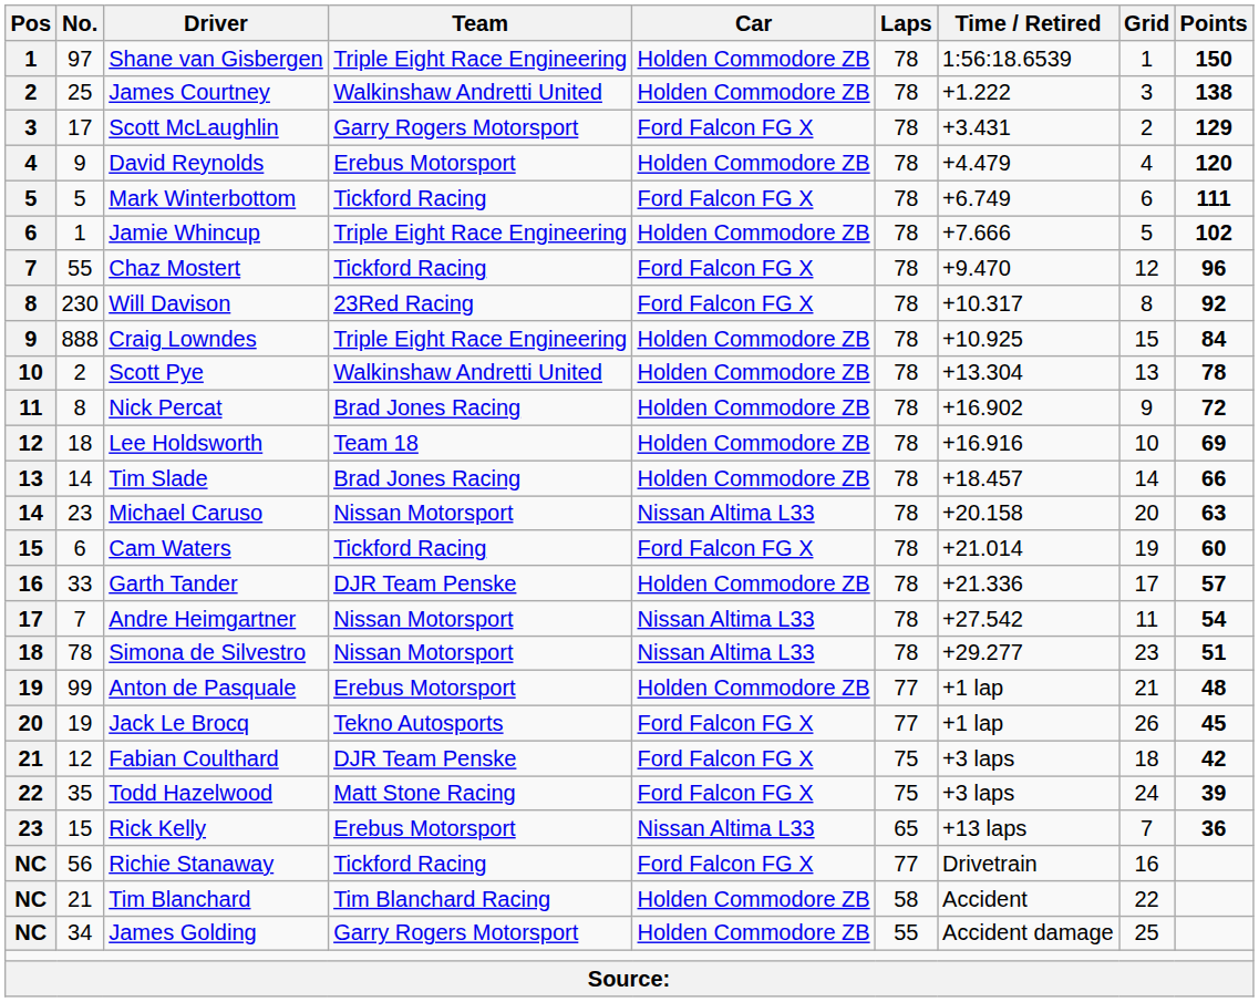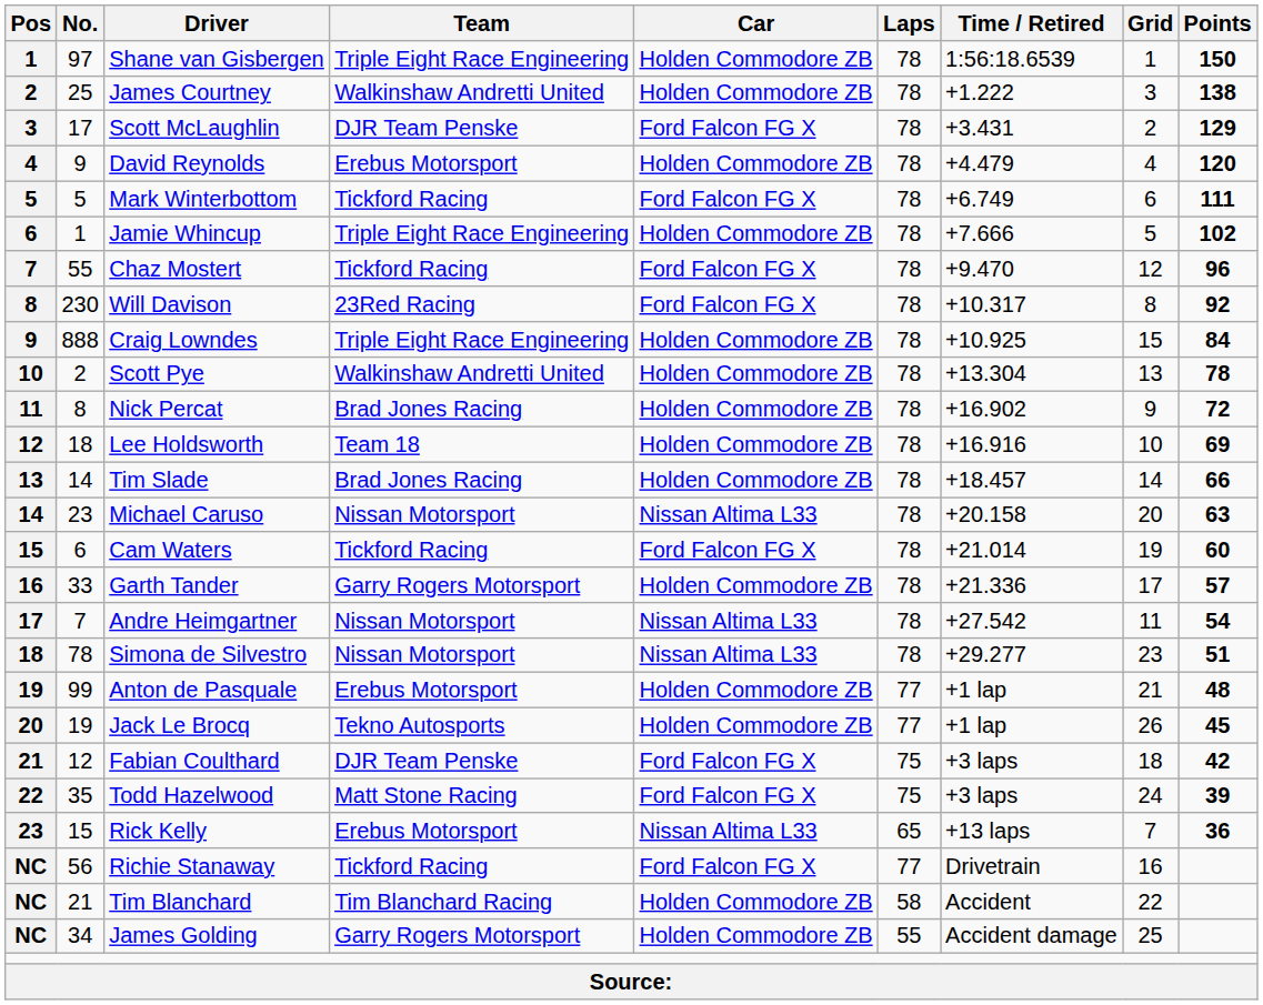 <table class="wikitable" style="font-size:90%;">
 <tr>
 <th>Pos</th>
 <th>No.</th>
 <th>Driver</th>
 <th>Team</th>
 <th>Car</th>
 <th>Laps</th>
 <th>Time / Retired</th>
 <th>Grid</th>
 <th>Points</th>
 </tr>
 <tr>
 <th>1</th>
 <td align="center">97</td>
 <td> <a href='#'>Shane van Gisbergen</a></td>
 <td><a href='#'>Triple Eight Race Engineering</a></td>
 <td><a href='#'>Holden Commodore ZB</a></td>
 <td align="center">78</td>
 <td>1:56:18.6539</td>
 <td align="center">1</td>
 <td align="center"><strong>150</strong></td>
 </tr>
 <tr>
 <th>2</th>
 <td align="center">25</td>
 <td> <a href='#'>James Courtney</a></td>
 <td><a href='#'>Walkinshaw Andretti United</a></td>
 <td><a href='#'>Holden Commodore ZB</a></td>
 <td align="center">78</td>
 <td>+1.222</td>
 <td align="center">3</td>
 <td align="center"><strong>138</strong></td>
 </tr>
 <tr>
 <th>3</th>
 <td align="center">17</td>
 <td> <a href='#'>Scott McLaughlin</a></td>
-<td><a href='#'>Garry Rogers Motorsport</a></td>
+<td><a href='#'>DJR Team Penske</a></td>
 <td><a href='#'>Ford Falcon FG X</a></td>
 <td align="center">78</td>
 <td>+3.431</td>
 <td align="center">2</td>
 <td align="center"><strong>129</strong></td>
 </tr>
 <tr>
 <th>4</th>
 <td align="center">9</td>
 <td> <a href='#'>David Reynolds</a></td>
 <td><a href='#'>Erebus Motorsport</a></td>
 <td><a href='#'>Holden Commodore ZB</a></td>
 <td align="center">78</td>
 <td>+4.479</td>
 <td align="center">4</td>
 <td align="center"><strong>120</strong></td>
 </tr>
 <tr>
 <th>5</th>
 <td align="center">5</td>
 <td> <a href='#'>Mark Winterbottom</a></td>
 <td><a href='#'>Tickford Racing</a></td>
 <td><a href='#'>Ford Falcon FG X</a></td>
 <td align="center">78</td>
 <td>+6.749</td>
 <td align="center">6</td>
 <td align="center"><strong>111</strong></td>
 </tr>
 <tr>
 <th>6</th>
 <td align="center">1</td>
 <td> <a href='#'>Jamie Whincup</a></td>
 <td><a href='#'>Triple Eight Race Engineering</a></td>
 <td><a href='#'>Holden Commodore ZB</a></td>
 <td align="center">78</td>
 <td>+7.666</td>
 <td align="center">5</td>
 <td align="center"><strong>102</strong></td>
 </tr>
 <tr>
 <th>7</th>
 <td align="center">55</td>
 <td> <a href='#'>Chaz Mostert</a></td>
 <td><a href='#'>Tickford Racing</a></td>
 <td><a href='#'>Ford Falcon FG X</a></td>
 <td align="center">78</td>
 <td>+9.470</td>
 <td align="center">12</td>
 <td align="center"><strong>96</strong></td>
 </tr>
 <tr>
 <th>8</th>
 <td align="center">230</td>
 <td> <a href='#'>Will Davison</a></td>
 <td><a href='#'>23Red Racing</a></td>
 <td><a href='#'>Ford Falcon FG X</a></td>
 <td align="center">78</td>
 <td>+10.317</td>
 <td align="center">8</td>
 <td align="center"><strong>92</strong></td>
 </tr>
 <tr>
 <th>9</th>
 <td align="center">888</td>
 <td> <a href='#'>Craig Lowndes</a></td>
 <td><a href='#'>Triple Eight Race Engineering</a></td>
 <td><a href='#'>Holden Commodore ZB</a></td>
 <td align="center">78</td>
 <td>+10.925</td>
 <td align="center">15</td>
 <td align="center"><strong>84</strong></td>
 </tr>
 <tr>
 <th>10</th>
 <td align="center">2</td>
 <td> <a href='#'>Scott Pye</a></td>
 <td><a href='#'>Walkinshaw Andretti United</a></td>
 <td><a href='#'>Holden Commodore ZB</a></td>
 <td align="center">78</td>
 <td>+13.304</td>
 <td align="center">13</td>
 <td align="center"><strong>78</strong></td>
 </tr>
 <tr>
 <th>11</th>
 <td align="center">8</td>
 <td> <a href='#'>Nick Percat</a></td>
 <td><a href='#'>Brad Jones Racing</a></td>
 <td><a href='#'>Holden Commodore ZB</a></td>
 <td align="center">78</td>
 <td>+16.902</td>
 <td align="center">9</td>
 <td align="center"><strong>72</strong></td>
 </tr>
 <tr>
 <th>12</th>
 <td align="center">18</td>
 <td> <a href='#'>Lee Holdsworth</a></td>
 <td><a href='#'>Team 18</a></td>
 <td><a href='#'>Holden Commodore ZB</a></td>
 <td align="center">78</td>
 <td>+16.916</td>
 <td align="center">10</td>
 <td align="center"><strong>69</strong></td>
 </tr>
 <tr>
 <th>13</th>
 <td align="center">14</td>
 <td> <a href='#'>Tim Slade</a></td>
 <td><a href='#'>Brad Jones Racing</a></td>
 <td><a href='#'>Holden Commodore ZB</a></td>
 <td align="center">78</td>
 <td>+18.457</td>
 <td align="center">14</td>
 <td align="center"><strong>66</strong></td>
 </tr>
 <tr>
 <th>14</th>
 <td align="center">23</td>
 <td> <a href='#'>Michael Caruso</a></td>
 <td><a href='#'>Nissan Motorsport</a></td>
 <td><a href='#'>Nissan Altima L33</a></td>
 <td align="center">78</td>
 <td>+20.158</td>
 <td align="center">20</td>
 <td align="center"><strong>63</strong></td>
 </tr>
 <tr>
 <th>15</th>
 <td align="center">6</td>
 <td> <a href='#'>Cam Waters</a></td>
 <td><a href='#'>Tickford Racing</a></td>
 <td><a href='#'>Ford Falcon FG X</a></td>
 <td align="center">78</td>
 <td>+21.014</td>
 <td align="center">19</td>
 <td align="center"><strong>60</strong></td>
 </tr>
 <tr>
 <th>16</th>
 <td align="center">33</td>
 <td> <a href='#'>Garth Tander</a></td>
-<td><a href='#'>DJR Team Penske</a></td>
+<td><a href='#'>Garry Rogers Motorsport</a></td>
 <td><a href='#'>Holden Commodore ZB</a></td>
 <td align="center">78</td>
 <td>+21.336</td>
 <td align="center">17</td>
 <td align="center"><strong>57</strong></td>
 </tr>
 <tr>
 <th>17</th>
 <td align="center">7</td>
 <td> <a href='#'>Andre Heimgartner</a></td>
 <td><a href='#'>Nissan Motorsport</a></td>
 <td><a href='#'>Nissan Altima L33</a></td>
 <td align="center">78</td>
 <td>+27.542</td>
 <td align="center">11</td>
 <td align="center"><strong>54</strong></td>
 </tr>
 <tr>
 <th>18</th>
 <td align="center">78</td>
 <td> <a href='#'>Simona de Silvestro</a></td>
 <td><a href='#'>Nissan Motorsport</a></td>
 <td><a href='#'>Nissan Altima L33</a></td>
 <td align="center">78</td>
 <td>+29.277</td>
 <td align="center">23</td>
 <td align="center"><strong>51</strong></td>
 </tr>
 <tr>
 <th>19</th>
 <td align="center">99</td>
 <td> <a href='#'>Anton de Pasquale</a></td>
 <td><a href='#'>Erebus Motorsport</a></td>
 <td><a href='#'>Holden Commodore ZB</a></td>
 <td align="center">77</td>
 <td>+1 lap</td>
 <td align="center">21</td>
 <td align="center"><strong>48</strong></td>
 </tr>
 <tr>
 <th>20</th>
 <td align="center">19</td>
 <td> <a href='#'>Jack Le Brocq</a></td>
 <td><a href='#'>Tekno Autosports</a></td>
-<td><a href='#'>Ford Falcon FG X</a></td>
+<td><a href='#'>Holden Commodore ZB</a></td>
 <td align="center">77</td>
 <td>+1 lap</td>
 <td align="center">26</td>
 <td align="center"><strong>45</strong></td>
 </tr>
 <tr>
 <th>21</th>
 <td align="center">12</td>
 <td> <a href='#'>Fabian Coulthard</a></td>
 <td><a href='#'>DJR Team Penske</a></td>
 <td><a href='#'>Ford Falcon FG X</a></td>
 <td align="center">75</td>
 <td>+3 laps</td>
 <td align="center">18</td>
 <td align="center"><strong>42</strong></td>
 </tr>
 <tr>
 <th>22</th>
 <td align="center">35</td>
 <td> <a href='#'>Todd Hazelwood</a></td>
 <td><a href='#'>Matt Stone Racing</a></td>
 <td><a href='#'>Ford Falcon FG X</a></td>
 <td align="center">75</td>
 <td>+3 laps</td>
 <td align="center">24</td>
 <td align="center"><strong>39</strong></td>
 </tr>
 <tr>
 <th>23</th>
 <td align="center">15</td>
 <td> <a href='#'>Rick Kelly</a></td>
 <td><a href='#'>Erebus Motorsport</a></td>
 <td><a href='#'>Nissan Altima L33</a></td>
 <td align="center">65</td>
 <td>+13 laps</td>
 <td align="center">7</td>
 <td align="center"><strong>36</strong></td>
 </tr>
 <tr>
 <th>NC</th>
 <td align="center">56</td>
 <td> <a href='#'>Richie Stanaway</a></td>
 <td><a href='#'>Tickford Racing</a></td>
 <td><a href='#'>Ford Falcon FG X</a></td>
 <td align="center">77</td>
 <td>Drivetrain</td>
 <td align="center">16</td>
 <td align="center"></td>
 </tr>
 <tr>
 <th>NC</th>
 <td align="center">21</td>
 <td> <a href='#'>Tim Blanchard</a></td>
 <td><a href='#'>Tim Blanchard Racing</a></td>
 <td><a href='#'>Holden Commodore ZB</a></td>
 <td align="center">58</td>
 <td>Accident</td>
 <td align="center">22</td>
 <td align="center"></td>
 </tr>
 <tr>
 <th>NC</th>
 <td align="center">34</td>
 <td> <a href='#'>James Golding</a></td>
 <td><a href='#'>Garry Rogers Motorsport</a></td>
 <td><a href='#'>Holden Commodore ZB</a></td>
 <td align="center">55</td>
 <td>Accident damage</td>
 <td align="center">25</td>
 <td align="center"></td>
 </tr>
 <tr>
 <td colspan="9" align="center"></td>
 </tr>
 <tr>
 <th colspan="9">Source:</th>
 </tr>
 </table>
